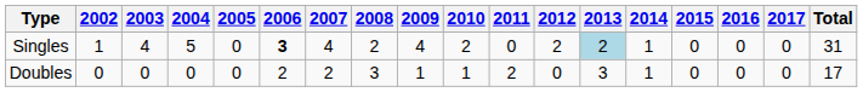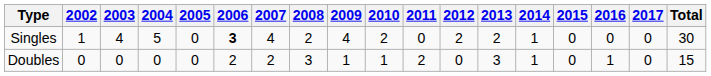 <table class="wikitable">
 <tr>
 <th scope="col">Type</th>
 <th scope="col"><a href='#'>2002</a></th>
 <th scope="col"><a href='#'>2003</a></th>
 <th scope="col"><a href='#'>2004</a></th>
 <th scope="col"><a href='#'>2005</a></th>
 <th scope="col"><a href='#'>2006</a></th>
 <th scope="col"><a href='#'>2007</a></th>
 <th scope="col"><a href='#'>2008</a></th>
 <th scope="col"><a href='#'>2009</a></th>
 <th scope="col"><a href='#'>2010</a></th>
 <th scope="col"><a href='#'>2011</a></th>
 <th scope="col"><a href='#'>2012</a></th>
 <th scope="col"><a href='#'>2013</a></th>
 <th scope="col"><a href='#'>2014</a></th>
 <th scope="col"><a href='#'>2015</a></th>
 <th><a href='#'>2016</a></th>
 <th><a href='#'>2017</a></th>
 <th scope="col">Total</th>
 </tr>
 <tr align=center>
 <td>Singles</td>
 <td>1</td>
 <td>4</td>
 <td>5</td>
 <td>0</td>
 <td><strong>3</strong></td>
 <td>4</td>
 <td>2</td>
 <td>4</td>
 <td>2</td>
 <td>0</td>
 <td>2</td>
-<td style="background: lightblue;">2</td>
+<td>2</td>
 <td>1</td>
 <td>0</td>
 <td>0</td>
 <td>0</td>
-<td>31</td>
+<td>30</td>
 </tr>
 <tr align=center>
 <td>Doubles</td>
 <td>0</td>
 <td>0</td>
 <td>0</td>
 <td>0</td>
 <td>2</td>
 <td>2</td>
 <td>3</td>
 <td>1</td>
 <td>1</td>
 <td>2</td>
 <td>0</td>
 <td>3</td>
 <td>1</td>
 <td>0</td>
+<td>1</td>
 <td>0</td>
-<td>0</td>
-<td>17</td>
+<td>15</td>
 </tr>
 </table>
